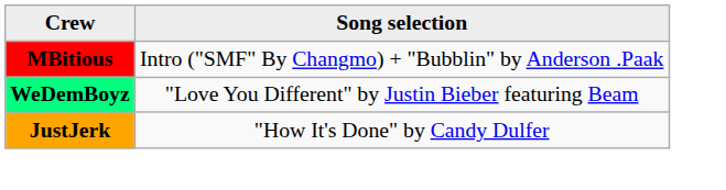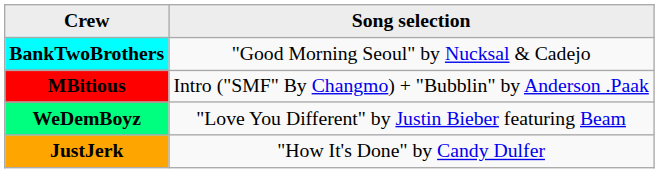 <table class="wikitable sortable" style="text-align:center; font-size:90%">
 <tr>
 <th style="background:#EDEDED">Crew</th>
 <th style="background:#EDEDED">Song selection</th>
+</tr>
+<tr>
+<td style="background:aqua"><strong>BankTwoBrothers</strong></td>
+<td>"Good Morning Seoul" by <a href='#'>Nucksal</a> & Cadejo</td>
 </tr>
 <tr>
 <td style="background:red"><strong>MBitious</strong></td>
 <td>Intro ("SMF" By <a href='#'>Changmo</a>) + "Bubblin" by <a href='#'>Anderson .Paak</a></td>
 </tr>
 <tr>
 <td style="background:springgreen"><strong>WeDemBoyz</strong></td>
 <td>"Love You Different" by <a href='#'>Justin Bieber</a> featuring <a href='#'>Beam</a></td>
 </tr>
 <tr>
 <td style="background:orange"><strong>JustJerk</strong></td>
 <td>"How It's Done" by <a href='#'>Candy Dulfer</a></td>
 </tr>
 </table>
